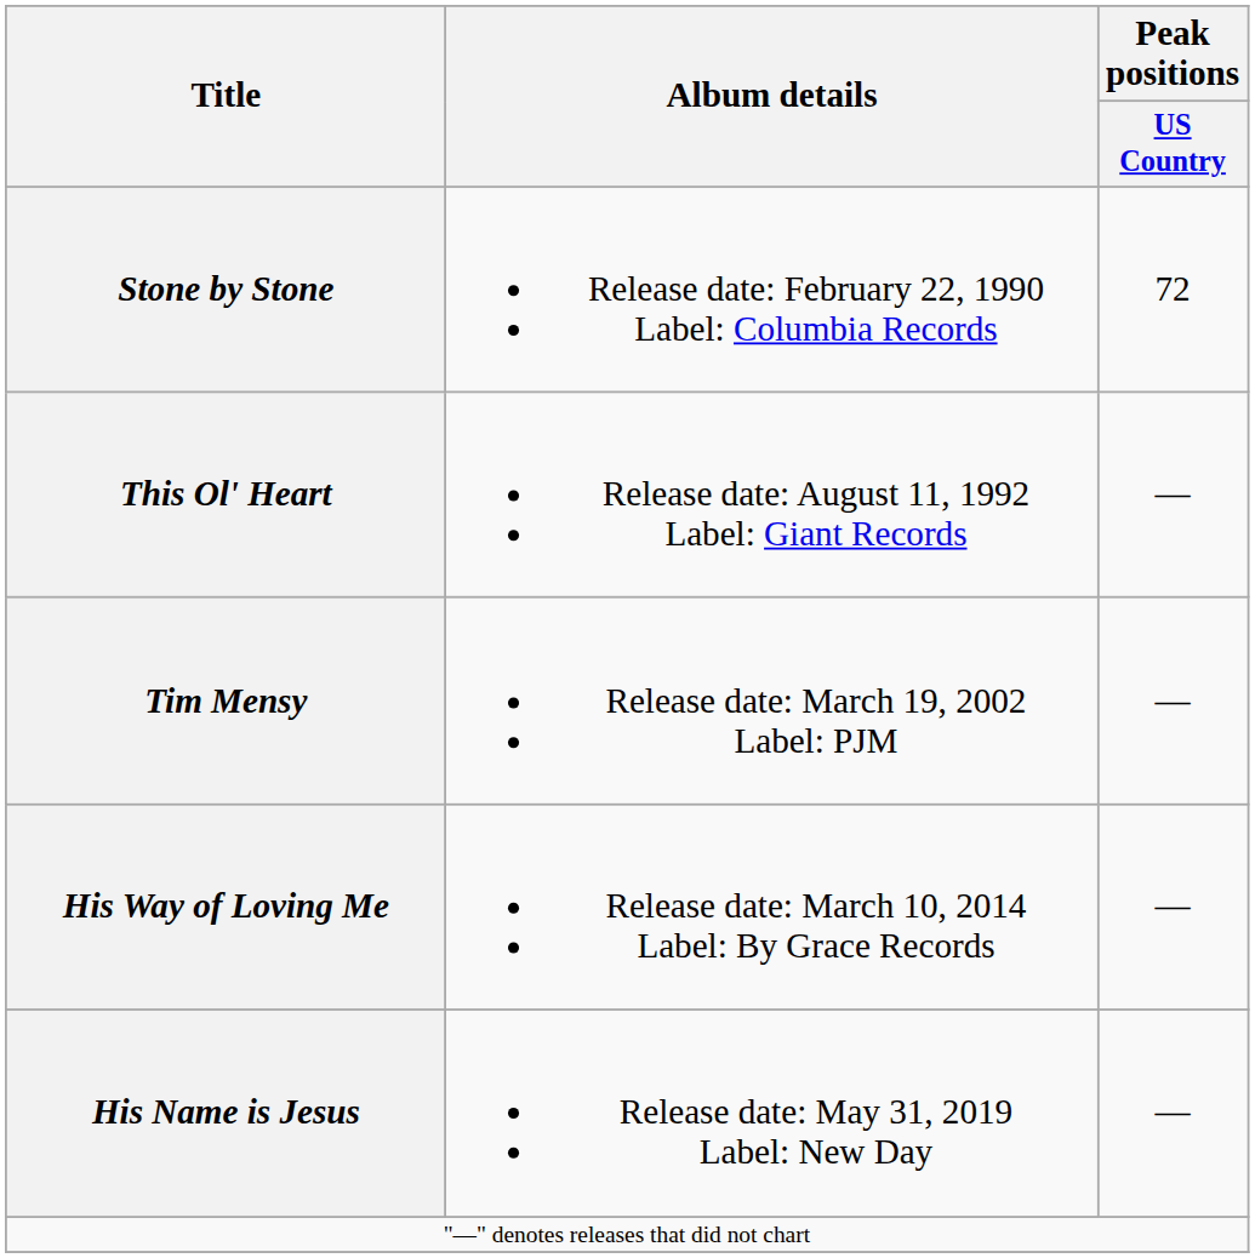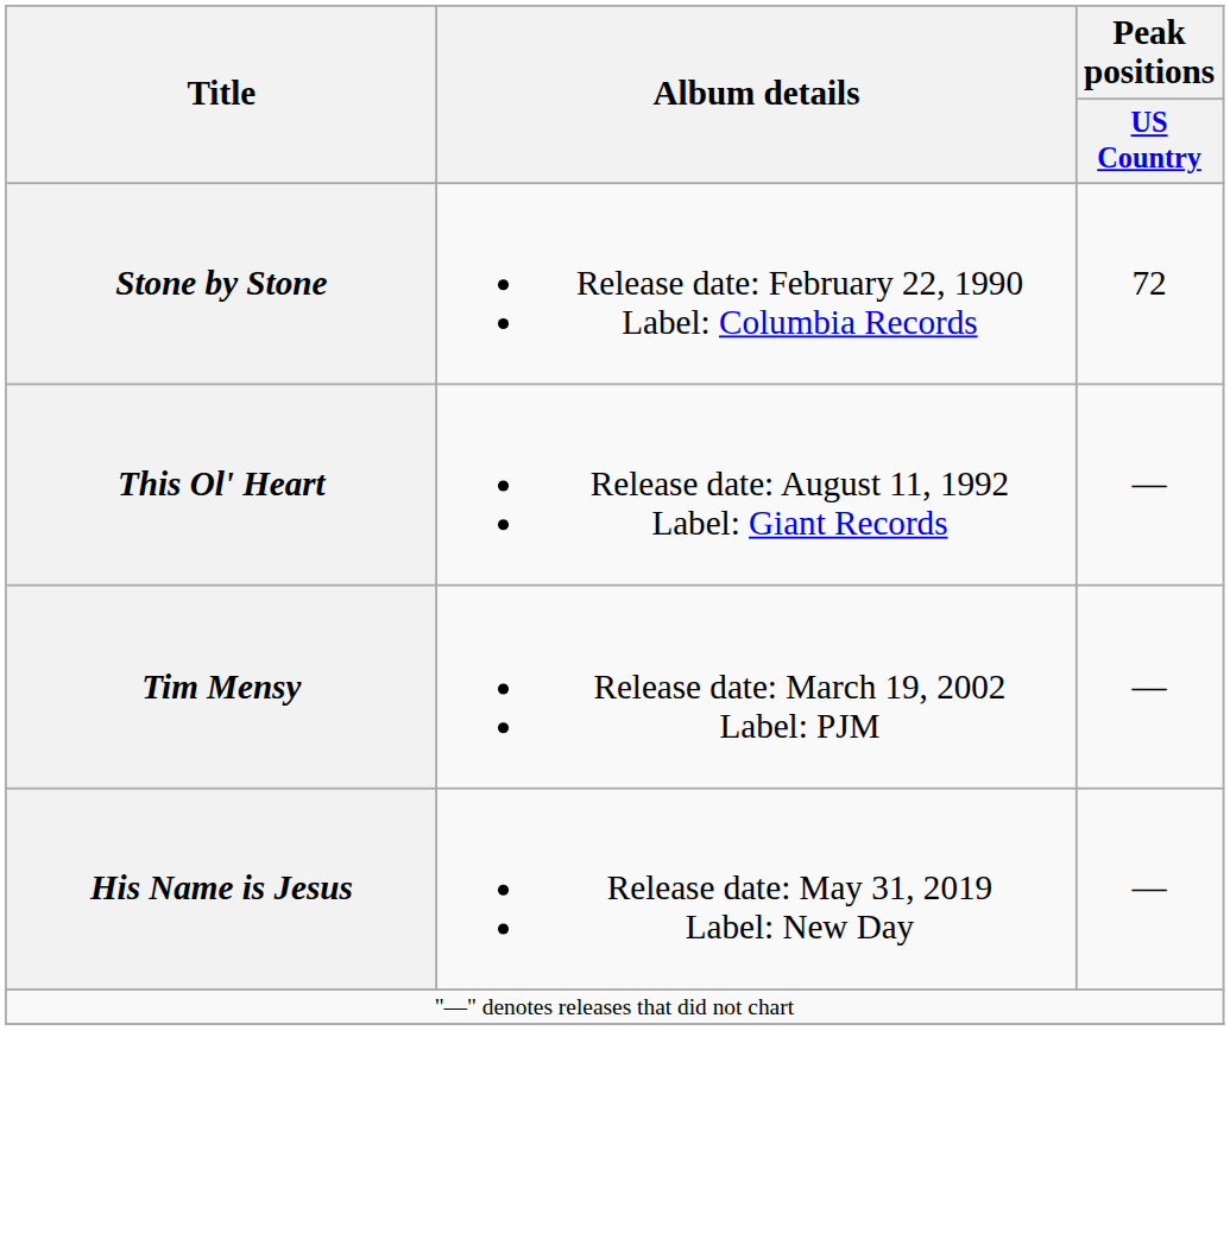 <table class="wikitable plainrowheaders" style="text-align:center;">
 <tr>
 <th rowspan="2" style="width:12em;">Title</th>
 <th rowspan="2" style="width:18em;">Album details</th>
 <th colspan="1">Peak positions</th>
 </tr>
 <tr style="font-size:smaller;">
 <th width="60"><a href='#'>US Country</a><br></th>
 </tr>
 <tr>
 <th scope="row"><em>Stone by Stone</em></th>
 <td><br><ul><li>Release date: February 22, 1990</li><li>Label: <a href='#'>Columbia Records</a></li></ul></td>
 <td>72</td>
 </tr>
 <tr>
 <th scope="row"><em>This Ol' Heart</em></th>
 <td><br><ul><li>Release date: August 11, 1992</li><li>Label: <a href='#'>Giant Records</a></li></ul></td>
 <td>—</td>
 </tr>
 <tr>
 <th scope="row"><em>Tim Mensy</em></th>
 <td><br><ul><li>Release date: March 19, 2002</li><li>Label: PJM</li></ul></td>
 <td>—</td>
 </tr>
 <tr>
-<th scope="row"><em>His Way of Loving Me</em></th>
-<td><br><ul><li>Release date: March 10, 2014</li><li>Label: By Grace Records</li></ul></td>
-<td>—</td>
-</tr>
-<tr>
 <th scope="row"><em>His Name is Jesus</em></th>
 <td><br><ul><li>Release date: May 31, 2019</li><li>Label: New Day</li></ul></td>
 <td>—</td>
 </tr>
 <tr>
 <td colspan="3" style="font-size:8pt">"—" denotes releases that did not chart</td>
 </tr>
 <tr>
 </tr>
 </table>
